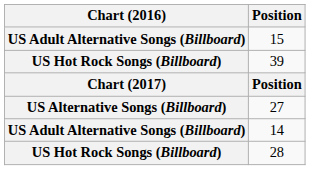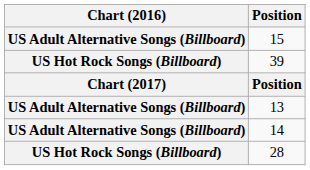 <table class="wikitable sortable plainrowheaders" style="text-align:center">
 <tr>
 <th scope="col">Chart (2016)</th>
 <th scope="col">Position</th>
 </tr>
 <tr>
 <th scope="row">US Adult Alternative Songs (<em>Billboard</em>)</th>
 <td>15</td>
 </tr>
 <tr>
 <th scope="row">US Hot Rock Songs (<em>Billboard</em>)</th>
 <td>39</td>
 </tr>
 <tr>
 <th scope="col">Chart (2017)</th>
 <th scope="col">Position</th>
 </tr>
 <tr>
-<th scope="row">US Alternative Songs (<em>Billboard</em>)</th>
-<td>27</td>
+<th scope="row">US Adult Alternative Songs (<em>Billboard</em>)</th>
+<td>13</td>
 </tr>
 <tr>
 <th scope="row">US Adult Alternative Songs (<em>Billboard</em>)</th>
 <td>14</td>
 </tr>
 <tr>
 <th scope="row">US Hot Rock Songs (<em>Billboard</em>)</th>
 <td>28</td>
 </tr>
 </table>
